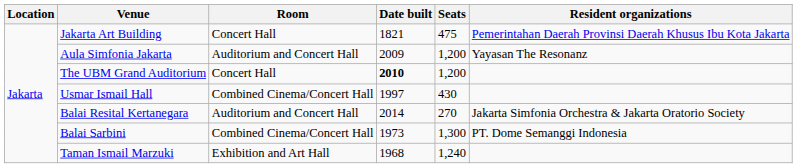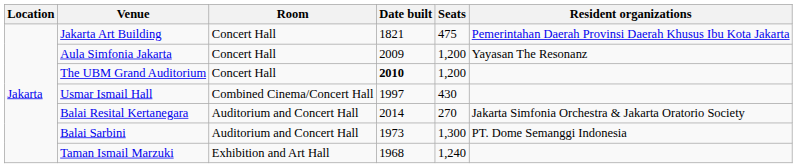 <table class="wikitable">
 <tr>
 <th>Location</th>
 <th>Venue</th>
 <th>Room</th>
 <th>Date built</th>
 <th>Seats</th>
 <th>Resident organizations</th>
 </tr>
 <tr>
 <td rowspan=7><a href='#'>Jakarta</a></td>
 <td><a href='#'>Jakarta Art Building</a></td>
 <td>Concert Hall</td>
 <td>1821</td>
 <td>475</td>
 <td><a href='#'>Pemerintahan Daerah Provinsi Daerah Khusus Ibu Kota Jakarta</a></td>
 </tr>
 <tr>
 <td><a href='#'>Aula Simfonia Jakarta</a></td>
-<td>Auditorium and Concert Hall</td>
+<td>Concert Hall</td>
 <td>2009</td>
 <td>1,200</td>
 <td>Yayasan The Resonanz</td>
 </tr>
 <tr>
 <td><a href='#'>The UBM Grand Auditorium</a></td>
 <td>Concert Hall</td>
 <td><strong>2010</strong></td>
 <td>1,200</td>
 <td></td>
 </tr>
 <tr>
 <td><a href='#'>Usmar Ismail Hall</a></td>
 <td>Combined Cinema/Concert Hall</td>
 <td>1997</td>
 <td>430</td>
 <td></td>
 </tr>
 <tr>
 <td><a href='#'>Balai Resital Kertanegara</a></td>
 <td>Auditorium and Concert Hall</td>
 <td>2014</td>
 <td>270</td>
 <td>Jakarta Simfonia Orchestra & Jakarta Oratorio Society</td>
 </tr>
 <tr>
 <td><a href='#'>Balai Sarbini</a></td>
-<td>Combined Cinema/Concert Hall</td>
+<td>Auditorium and Concert Hall</td>
 <td>1973</td>
 <td>1,300</td>
 <td>PT. Dome Semanggi Indonesia</td>
 </tr>
 <tr>
 <td><a href='#'>Taman Ismail Marzuki</a></td>
 <td>Exhibition and Art Hall</td>
 <td>1968</td>
 <td>1,240</td>
 <td></td>
 </tr>
 </table>
